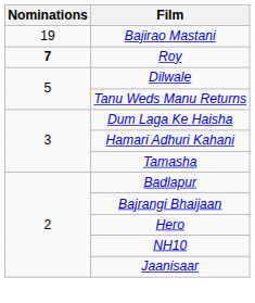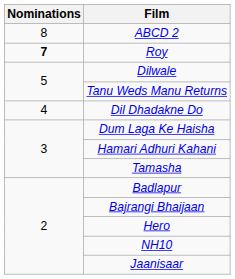 <table class="wikitable" rowspan="2" style="text-align:center;">
 <tr>
 <th scope="col" style="width:55px;">Nominations</th>
 <th scope="col" style="text-align:center;">Film</th>
 </tr>
 <tr>
-<td>19</td>
-<td><em><a href='#'>Bajirao Mastani</a></em></td>
+<td>8</td>
+<td><em><a href='#'>ABCD 2</a></em></td>
 </tr>
 <tr>
 <td><strong>7</strong></td>
 <td><em><a href='#'>Roy</a></em></td>
 </tr>
 <tr>
 <td rowspan="2">5</td>
 <td><em><a href='#'>Dilwale</a></em></td>
 </tr>
 <tr>
 <td><em><a href='#'>Tanu Weds Manu Returns</a></em></td>
+</tr>
+<tr>
+<td>4</td>
+<td><em><a href='#'>Dil Dhadakne Do</a></em></td>
 </tr>
 <tr>
 <td rowspan="3">3</td>
 <td><em><a href='#'>Dum Laga Ke Haisha</a></em></td>
 </tr>
 <tr>
 <td><em><a href='#'>Hamari Adhuri Kahani</a></em></td>
 </tr>
 <tr>
 <td><em><a href='#'>Tamasha</a></em></td>
 </tr>
 <tr>
 <td rowspan="5">2</td>
 <td><em><a href='#'>Badlapur</a></em></td>
 </tr>
 <tr>
 <td><em><a href='#'>Bajrangi Bhaijaan</a></em></td>
 </tr>
 <tr>
 <td><em><a href='#'>Hero</a></em></td>
 </tr>
 <tr>
 <td><em><a href='#'>NH10</a></em></td>
 </tr>
 <tr>
 <td><em><a href='#'>Jaanisaar</a></em></td>
 </tr>
 </table>
